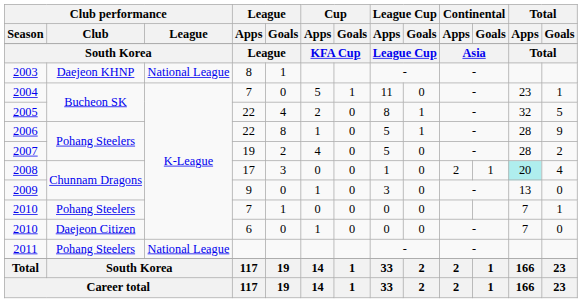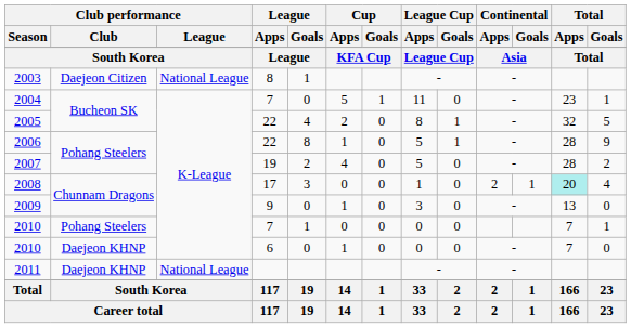 <table class="wikitable" style="text-align:center">
 <tr>
 <th colspan=3>Club performance</th>
 <th colspan=2>League</th>
 <th colspan=2>Cup</th>
 <th colspan=2>League Cup</th>
 <th colspan=2>Continental</th>
 <th colspan=2>Total</th>
 </tr>
 <tr>
 <th>Season</th>
 <th>Club</th>
 <th>League</th>
 <th>Apps</th>
 <th>Goals</th>
 <th>Apps</th>
 <th>Goals</th>
 <th>Apps</th>
 <th>Goals</th>
 <th>Apps</th>
 <th>Goals</th>
 <th>Apps</th>
 <th>Goals</th>
 </tr>
 <tr>
 </tr>
 <tr>
 <th colspan=3>South Korea</th>
 <th colspan=2>League</th>
 <th colspan=2><a href='#'>KFA Cup</a></th>
 <th colspan=2><a href='#'>League Cup</a></th>
 <th colspan=2><a href='#'>Asia</a></th>
 <th colspan=2>Total</th>
 </tr>
 <tr>
 <td><a href='#'>2003</a></td>
-<td rowspan="1"><a href='#'>Daejeon KHNP</a></td>
+<td rowspan="1"><a href='#'>Daejeon Citizen</a></td>
 <td rowspan="1"><a href='#'>National League</a></td>
 <td>8</td>
 <td>1</td>
 <td></td>
 <td></td>
 <td colspan="2">-</td>
 <td colspan="2">-</td>
 <td></td>
 <td></td>
 </tr>
 <tr>
 <td><a href='#'>2004</a></td>
 <td rowspan="2"><a href='#'>Bucheon SK</a></td>
 <td rowspan="8"><a href='#'>K-League</a></td>
 <td>7</td>
 <td>0</td>
 <td>5</td>
 <td>1</td>
 <td>11</td>
 <td>0</td>
 <td colspan="2">-</td>
 <td>23</td>
 <td>1</td>
 </tr>
 <tr>
 <td><a href='#'>2005</a></td>
 <td>22</td>
 <td>4</td>
 <td>2</td>
 <td>0</td>
 <td>8</td>
 <td>1</td>
 <td colspan="2">-</td>
 <td>32</td>
 <td>5</td>
 </tr>
 <tr>
 <td><a href='#'>2006</a></td>
 <td rowspan="2"><a href='#'>Pohang Steelers</a></td>
 <td>22</td>
 <td>8</td>
 <td>1</td>
 <td>0</td>
 <td>5</td>
 <td>1</td>
 <td colspan="2">-</td>
 <td>28</td>
 <td>9</td>
 </tr>
 <tr>
 <td><a href='#'>2007</a></td>
 <td>19</td>
 <td>2</td>
 <td>4</td>
 <td>0</td>
 <td>5</td>
 <td>0</td>
 <td colspan="2">-</td>
 <td>28</td>
 <td>2</td>
 </tr>
 <tr>
 <td><a href='#'>2008</a></td>
 <td rowspan="2"><a href='#'>Chunnam Dragons</a></td>
 <td>17</td>
 <td>3</td>
 <td>0</td>
 <td>0</td>
 <td>1</td>
 <td>0</td>
 <td>2</td>
 <td>1</td>
 <td style="background: paleturquoise;">20</td>
 <td>4</td>
 </tr>
 <tr>
 <td><a href='#'>2009</a></td>
 <td>9</td>
 <td>0</td>
 <td>1</td>
 <td>0</td>
 <td>3</td>
 <td>0</td>
 <td colspan="2">-</td>
 <td>13</td>
 <td>0</td>
 </tr>
 <tr>
 <td><a href='#'>2010</a></td>
 <td rowspan="1"><a href='#'>Pohang Steelers</a></td>
 <td>7</td>
 <td>1</td>
 <td>0</td>
 <td>0</td>
 <td>0</td>
 <td>0</td>
 <td></td>
 <td></td>
 <td>7</td>
 <td>1</td>
 </tr>
 <tr>
 <td><a href='#'>2010</a></td>
-<td rowspan="1"><a href='#'>Daejeon Citizen</a></td>
+<td rowspan="1"><a href='#'>Daejeon KHNP</a></td>
 <td>6</td>
 <td>0</td>
 <td>1</td>
 <td>0</td>
 <td>0</td>
 <td>0</td>
 <td colspan="2">-</td>
 <td>7</td>
 <td>0</td>
 </tr>
 <tr>
 <td><a href='#'>2011</a></td>
-<td rowspan="1"><a href='#'>Pohang Steelers</a></td>
+<td rowspan="1"><a href='#'>Daejeon KHNP</a></td>
 <td rowspan="1"><a href='#'>National League</a></td>
 <td></td>
 <td></td>
 <td></td>
 <td></td>
 <td colspan="2">-</td>
 <td colspan="2">-</td>
 <td></td>
 <td></td>
 </tr>
 <tr>
 </tr>
 <tr>
 <th rowspan=1>Total</th>
 <th colspan=2>South Korea</th>
 <th>117</th>
 <th>19</th>
 <th>14</th>
 <th>1</th>
 <th>33</th>
 <th>2</th>
 <th>2</th>
 <th>1</th>
 <th>166</th>
 <th>23</th>
 </tr>
 <tr>
 <th colspan=3>Career total</th>
 <th>117</th>
 <th>19</th>
 <th>14</th>
 <th>1</th>
 <th>33</th>
 <th>2</th>
 <th>2</th>
 <th>1</th>
 <th>166</th>
 <th>23</th>
 </tr>
 </table>
